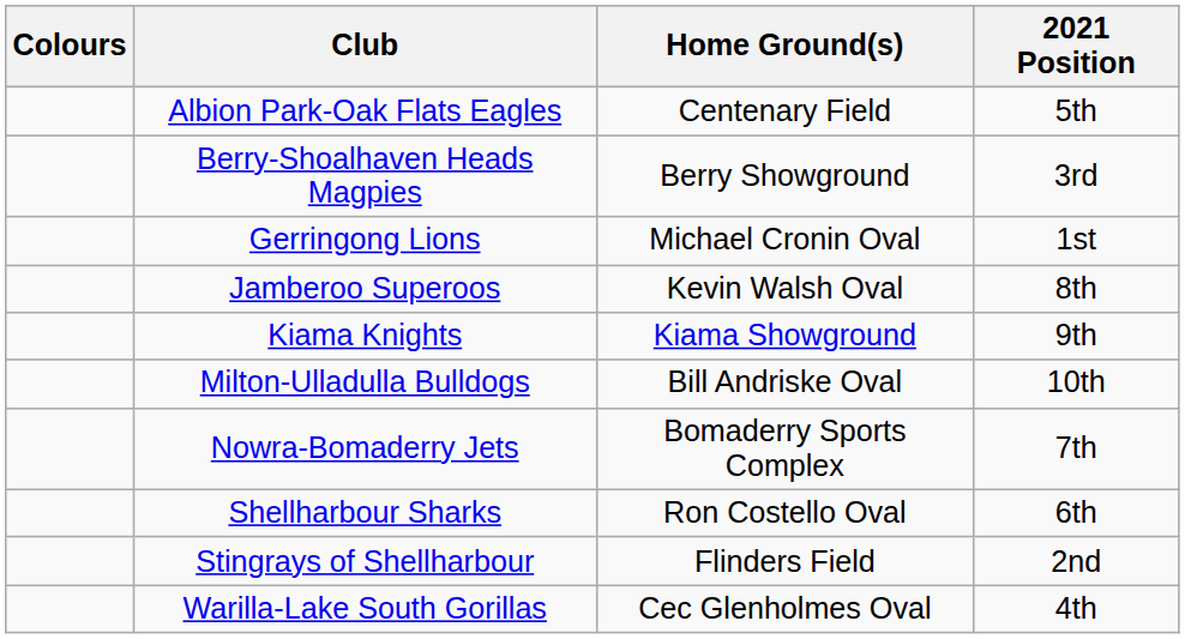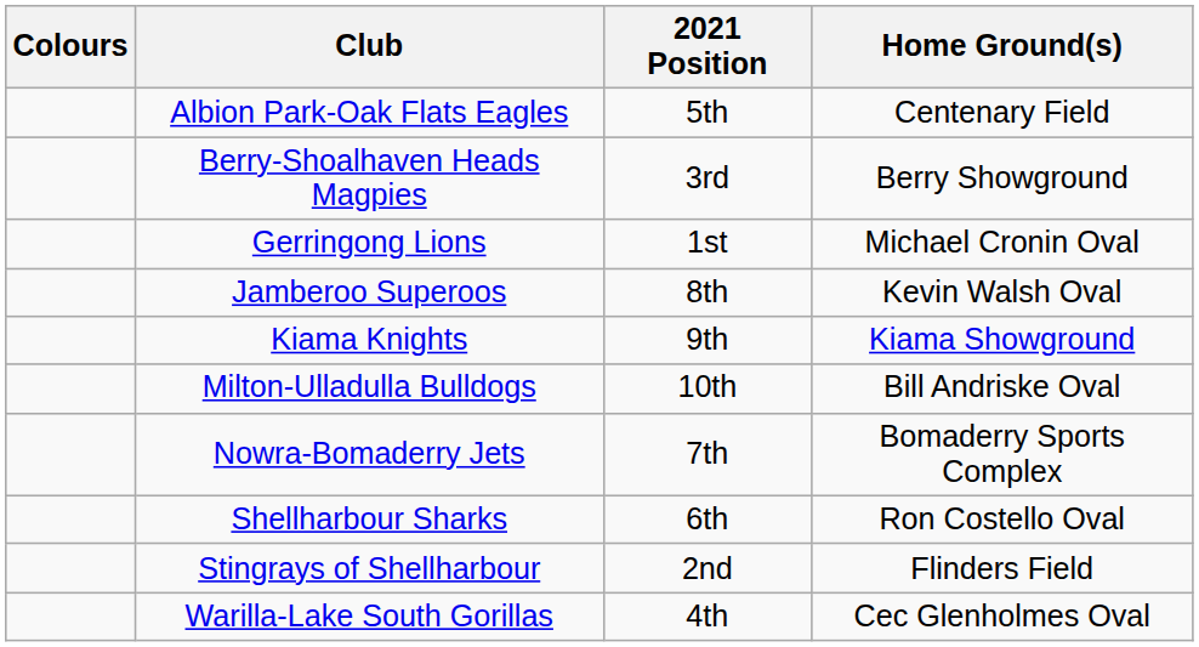 <table class="wikitable" style="width:100%; text-align:center;">
 <tr>
 <th>Colours</th>
 <th>Club</th>
+<th>2021 Position</th>
 <th>Home Ground(s)</th>
-<th>2021 Position</th>
 </tr>
 <tr>
 <td></td>
 <td><a href='#'>Albion Park-Oak Flats Eagles</a></td>
+<td>5th</td>
 <td>Centenary Field</td>
-<td>5th</td>
 </tr>
 <tr>
 <td></td>
 <td><a href='#'>Berry-Shoalhaven Heads Magpies</a></td>
+<td>3rd</td>
 <td>Berry Showground</td>
-<td>3rd</td>
 </tr>
 <tr>
 <td></td>
 <td><a href='#'>Gerringong Lions</a></td>
+<td>1st</td>
 <td>Michael Cronin Oval</td>
-<td>1st</td>
 </tr>
 <tr>
 <td></td>
 <td><a href='#'>Jamberoo Superoos</a></td>
+<td>8th</td>
 <td>Kevin Walsh Oval</td>
-<td>8th</td>
 </tr>
 <tr>
 <td></td>
 <td><a href='#'>Kiama Knights</a></td>
+<td>9th</td>
 <td><a href='#'>Kiama Showground</a></td>
-<td>9th</td>
 </tr>
 <tr>
 <td></td>
 <td><a href='#'>Milton-Ulladulla Bulldogs</a></td>
+<td>10th</td>
 <td>Bill Andriske Oval</td>
-<td>10th</td>
 </tr>
 <tr>
 <td></td>
 <td><a href='#'>Nowra-Bomaderry Jets</a></td>
+<td>7th</td>
 <td>Bomaderry Sports Complex</td>
-<td>7th</td>
 </tr>
 <tr>
 <td></td>
 <td><a href='#'>Shellharbour Sharks</a></td>
+<td>6th</td>
 <td>Ron Costello Oval</td>
-<td>6th</td>
 </tr>
 <tr>
 <td></td>
 <td><a href='#'>Stingrays of Shellharbour</a></td>
+<td>2nd</td>
 <td>Flinders Field</td>
-<td>2nd</td>
 </tr>
 <tr>
 <td></td>
 <td><a href='#'>Warilla-Lake South Gorillas</a></td>
+<td>4th</td>
 <td>Cec Glenholmes Oval</td>
-<td>4th</td>
 </tr>
 </table>
